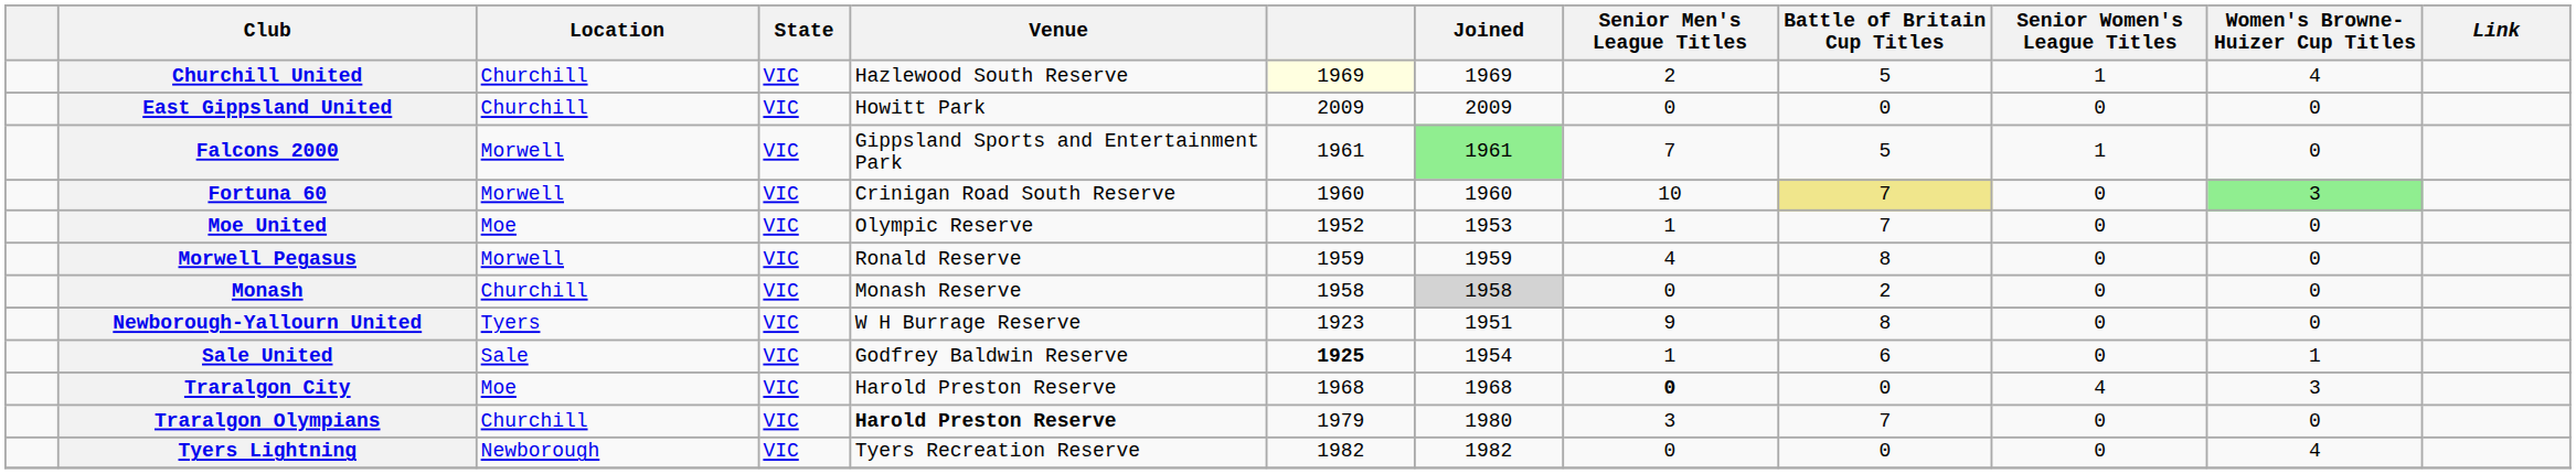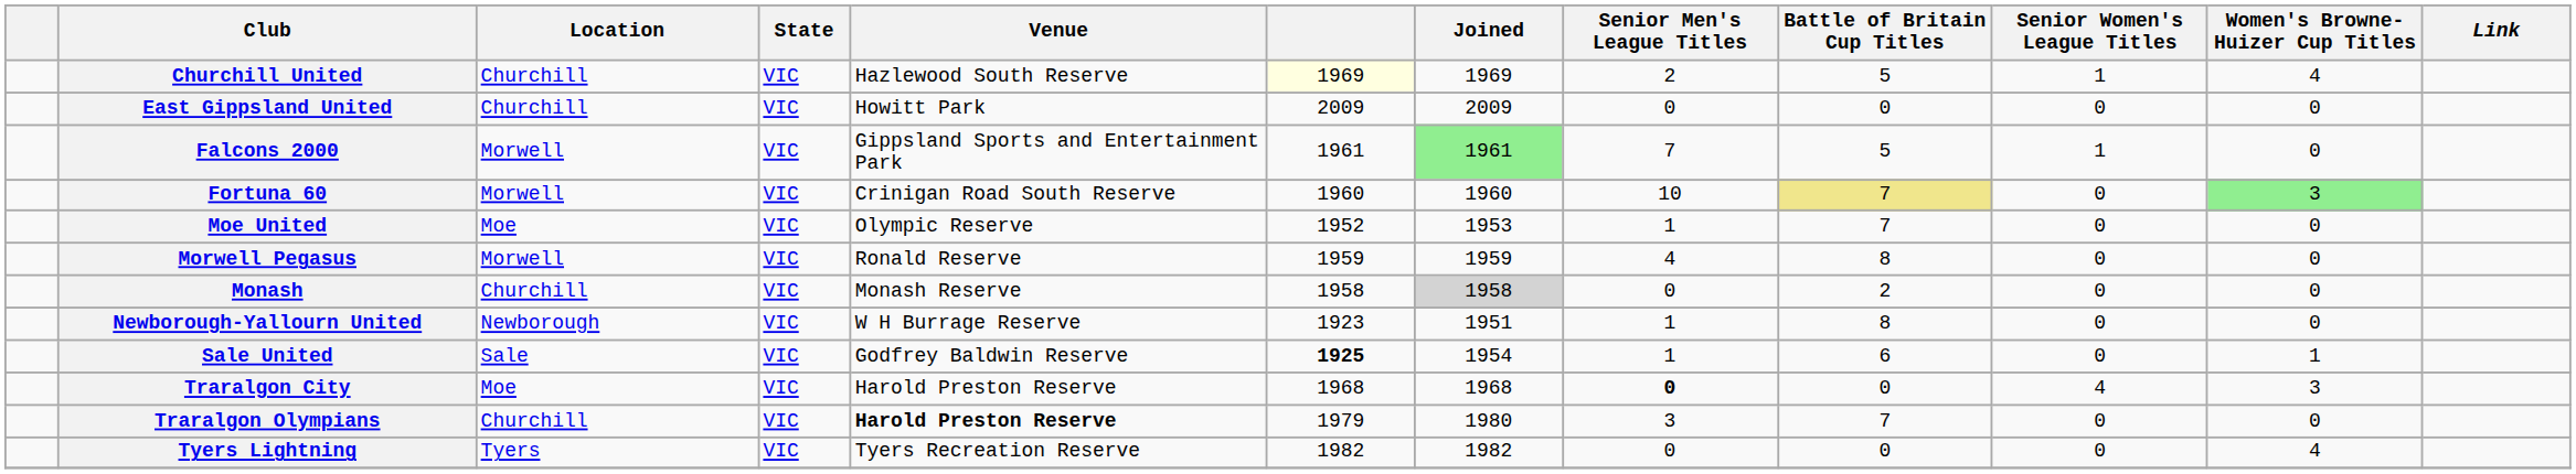 <table class="wikitable sortable" style="width:100%; text-align:left;font-size:75%;">
 <tr>
 <th width="15"></th>
 <th width="150">Club</th>
 <th width="100">Location</th>
 <th width="15">State</th>
 <th width="150">Venue</th>
 <th width="50"></th>
 <th width="50">Joined</th>
 <th width="75">Senior Men's League Titles</th>
 <th width="75">Battle of Britain Cup Titles</th>
 <th width="75">Senior Women's League Titles</th>
 <th width="75">Women's Browne-Huizer Cup Titles</th>
 <th width="50"><em>Link</em></th>
 </tr>
 <tr>
 <td style="text-align:center;"> </td>
 <th><strong><a href='#'>Churchill United</a></strong></th>
 <td><a href='#'>Churchill</a></td>
 <td><a href='#'>VIC</a></td>
 <td>Hazlewood South Reserve</td>
 <td style="background: lightyellow; text-align:center;">1969</td>
 <td style="text-align:center;">1969</td>
 <td style="text-align:center;">2</td>
 <td style="text-align:center;">5</td>
 <td style="text-align:center;">1</td>
 <td style="text-align:center;">4</td>
 <td style="text-align:center;"><small></small></td>
 </tr>
 <tr>
 <td style="text-align:center;"> </td>
 <th><strong><a href='#'>East Gippsland United</a></strong></th>
 <td><a href='#'>Churchill</a></td>
 <td><a href='#'>VIC</a></td>
 <td>Howitt Park</td>
 <td style="text-align:center;">2009</td>
 <td style="text-align:center;">2009</td>
 <td style="text-align:center;">0</td>
 <td style="text-align:center;">0</td>
 <td style="text-align:center;">0</td>
 <td style="text-align:center;">0</td>
 <td style="text-align:center;"><small></small></td>
 </tr>
 <tr>
 <td style="text-align:center;"> </td>
 <th><strong><a href='#'>Falcons 2000</a></strong> </th>
 <td><a href='#'>Morwell</a></td>
 <td><a href='#'>VIC</a></td>
 <td>Gippsland Sports and Entertainment Park</td>
 <td style="text-align:center;">1961</td>
 <td style="background: lightgreen; text-align:center;">1961</td>
 <td style="text-align:center;">7</td>
 <td style="text-align:center;">5</td>
 <td style="text-align:center;">1</td>
 <td style="text-align:center;">0</td>
 <td style="text-align:center;"><small></small></td>
 </tr>
 <tr>
 <td style="text-align:center;"> </td>
 <th><strong><a href='#'>Fortuna 60</a></strong></th>
 <td><a href='#'>Morwell</a></td>
 <td><a href='#'>VIC</a></td>
 <td>Crinigan Road South Reserve</td>
 <td style="text-align:center;">1960</td>
 <td style="text-align:center;">1960</td>
 <td style="text-align:center;">10</td>
 <td style="background: khaki; text-align:center;">7</td>
 <td style="text-align:center;">0</td>
 <td style="background: lightgreen; text-align:center;">3</td>
 <td style="text-align:center;"><small></small></td>
 </tr>
 <tr>
 <td style="text-align:center;">  </td>
 <th><strong><a href='#'>Moe United</a></strong></th>
 <td><a href='#'>Moe</a></td>
 <td><a href='#'>VIC</a></td>
 <td>Olympic Reserve</td>
 <td style="text-align:center;">1952</td>
 <td style="text-align:center;">1953</td>
 <td style="text-align:center;">1</td>
 <td style="text-align:center;">7</td>
 <td style="text-align:center;">0</td>
 <td style="text-align:center;">0</td>
 <td style="text-align:center;"><small></small></td>
 </tr>
 <tr>
 <td style="text-align:center;"> </td>
 <th><strong><a href='#'>Morwell Pegasus</a></strong></th>
 <td><a href='#'>Morwell</a></td>
 <td><a href='#'>VIC</a></td>
 <td>Ronald Reserve</td>
 <td style="text-align:center;">1959</td>
 <td style="text-align:center;">1959</td>
 <td style="text-align:center;">4</td>
 <td style="text-align:center;">8</td>
 <td style="text-align:center;">0</td>
 <td style="text-align:center;">0</td>
 <td style="text-align:center;"><small></small></td>
 </tr>
 <tr>
 <td style="text-align:center;"> </td>
 <th><strong><a href='#'>Monash</a></strong></th>
 <td><a href='#'>Churchill</a></td>
 <td><a href='#'>VIC</a></td>
 <td>Monash Reserve</td>
 <td style="text-align:center;">1958</td>
 <td style="background: lightgrey; text-align:center;">1958</td>
 <td style="text-align:center;">0</td>
 <td style="text-align:center;">2</td>
 <td style="text-align:center;">0</td>
 <td style="text-align:center;">0</td>
 <td style="text-align:center;"><small></small></td>
 </tr>
 <tr>
 <td style="text-align:center;">  </td>
 <th><strong><a href='#'>Newborough-Yallourn United</a></strong></th>
-<td><a href='#'>Tyers</a></td>
+<td><a href='#'>Newborough</a></td>
 <td><a href='#'>VIC</a></td>
 <td>W H Burrage Reserve</td>
 <td style="text-align:center;">1923</td>
 <td style="text-align:center;">1951</td>
-<td style="text-align:center;">9</td>
+<td style="text-align:center;">1</td>
 <td style="text-align:center;">8</td>
 <td style="text-align:center;">0</td>
 <td style="text-align:center;">0</td>
 <td style="text-align:center;"><small></small></td>
 </tr>
 <tr>
 <td style="text-align:center;"> </td>
 <th><strong><a href='#'>Sale United</a></strong></th>
 <td><a href='#'>Sale</a></td>
 <td><a href='#'>VIC</a></td>
 <td>Godfrey Baldwin Reserve</td>
 <td style="text-align:center;"><strong>1925</strong></td>
 <td style="text-align:center;">1954</td>
 <td style="text-align:center;">1</td>
 <td style="text-align:center;">6</td>
 <td style="text-align:center;">0</td>
 <td style="text-align:center;">1</td>
 <td style="text-align:center;"><small></small></td>
 </tr>
 <tr>
 <td style="text-align:center;">  </td>
 <th><strong><a href='#'>Traralgon City</a></strong></th>
 <td><a href='#'>Moe</a></td>
 <td><a href='#'>VIC</a></td>
 <td>Harold Preston Reserve</td>
 <td style="text-align:center;">1968</td>
 <td style="text-align:center;">1968</td>
 <td style="text-align:center;"><strong>0</strong></td>
 <td style="text-align:center;">0</td>
 <td style="text-align:center;">4</td>
 <td style="text-align:center;">3</td>
 <td style="text-align:center;"><small></small></td>
 </tr>
 <tr>
 <td style="text-align:center;"> </td>
 <th><strong><a href='#'>Traralgon Olympians</a></strong></th>
 <td><a href='#'>Churchill</a></td>
 <td><a href='#'>VIC</a></td>
 <td><strong>Harold Preston Reserve</strong></td>
 <td style="text-align:center;">1979</td>
 <td style="text-align:center;">1980</td>
 <td style="text-align:center;">3</td>
 <td style="text-align:center;">7</td>
 <td style="text-align:center;">0</td>
 <td style="text-align:center;">0</td>
 <td style="text-align:center;"><small></small></td>
 </tr>
 <tr>
 <td style="text-align:center;"> </td>
 <th><strong><a href='#'>Tyers Lightning</a></strong></th>
-<td><a href='#'>Newborough</a></td>
+<td><a href='#'>Tyers</a></td>
 <td><a href='#'>VIC</a></td>
 <td>Tyers Recreation Reserve</td>
 <td style="text-align:center;">1982</td>
 <td style="text-align:center;">1982</td>
 <td style="text-align:center;">0</td>
 <td style="text-align:center;">0</td>
 <td style="text-align:center;">0</td>
 <td style="text-align:center;">4</td>
 <td style="text-align:center;"><small></small></td>
 </tr>
 <tr>
 </tr>
 </table>
